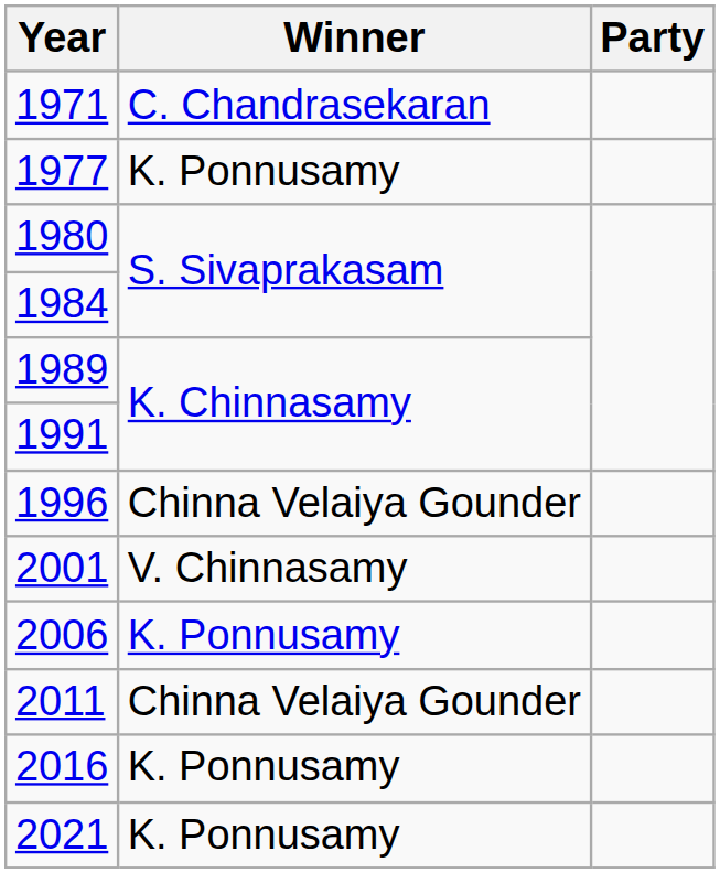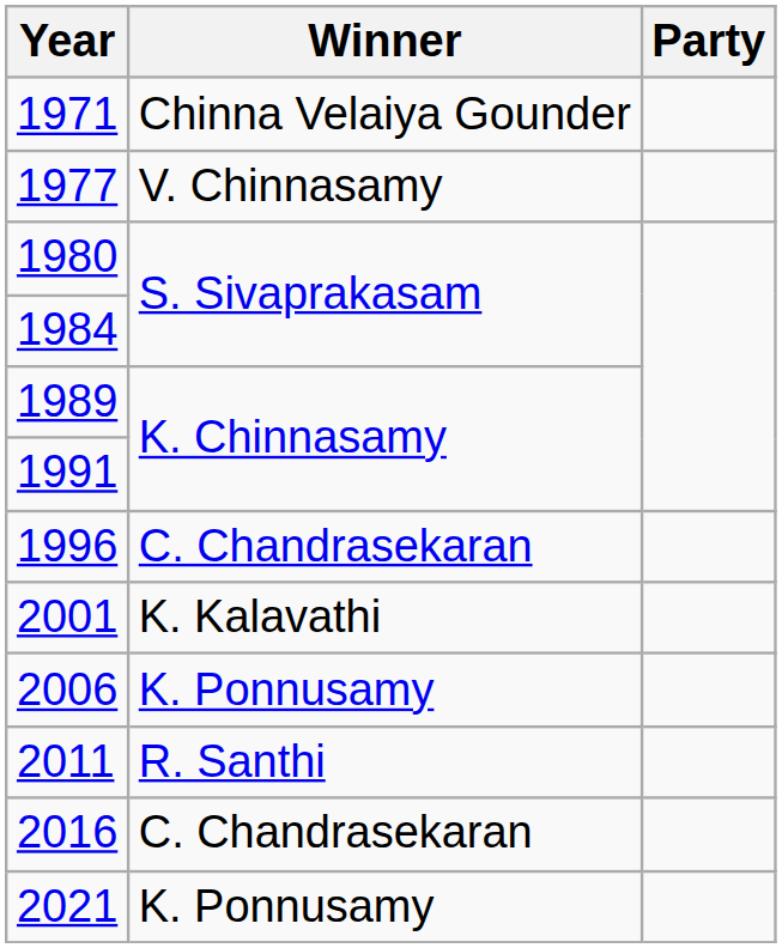 <table class="wikitable sortable">
 <tr>
 <th>Year</th>
 <th>Winner</th>
 <th colspan="2">Party</th>
 </tr>
 <tr>
 <td><a href='#'>1971</a></td>
-<td><a href='#'>C. Chandrasekaran</a></td>
+<td>Chinna Velaiya Gounder</td>
 <td></td>
 </tr>
 <tr>
 <td><a href='#'>1977</a></td>
-<td>K. Ponnusamy</td>
+<td>V. Chinnasamy</td>
 <td></td>
 </tr>
 <tr>
 <td><a href='#'>1980</a></td>
 <td rowspan=2><a href='#'>S. Sivaprakasam</a></td>
 </tr>
 <tr>
 <td><a href='#'>1984</a></td>
 </tr>
 <tr>
 <td><a href='#'>1989</a></td>
 <td rowspan=2><a href='#'>K. Chinnasamy</a></td>
 </tr>
 <tr>
 <td><a href='#'>1991</a></td>
 </tr>
 <tr>
 <td><a href='#'>1996</a></td>
-<td>Chinna Velaiya Gounder</td>
+<td><a href='#'>C. Chandrasekaran</a></td>
 <td></td>
 </tr>
 <tr>
 <td><a href='#'>2001</a></td>
-<td>V. Chinnasamy</td>
+<td>K. Kalavathi</td>
 <td></td>
 </tr>
 <tr>
 <td><a href='#'>2006</a></td>
 <td><a href='#'>K. Ponnusamy</a></td>
 <td></td>
 </tr>
 <tr>
 <td><a href='#'>2011</a></td>
-<td>Chinna Velaiya Gounder</td>
+<td><a href='#'>R. Santhi</a></td>
 <td></td>
 </tr>
 <tr>
 <td><a href='#'>2016</a></td>
-<td>K. Ponnusamy</td>
+<td>C. Chandrasekaran</td>
 <td></td>
 </tr>
 <tr>
 <td><a href='#'>2021</a></td>
 <td>K. Ponnusamy</td>
 <td></td>
 </tr>
 </table>
